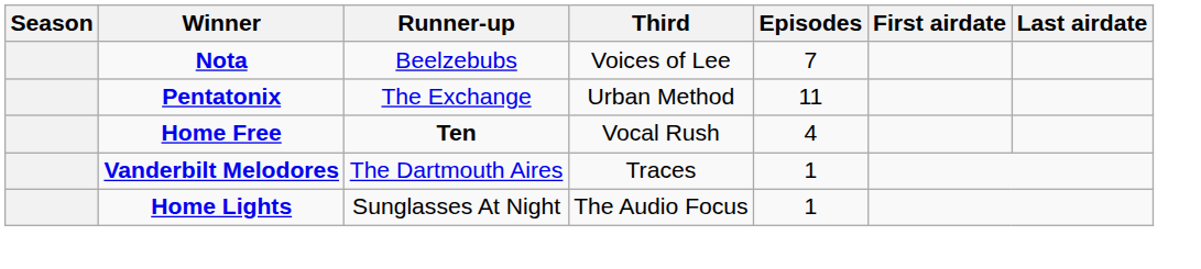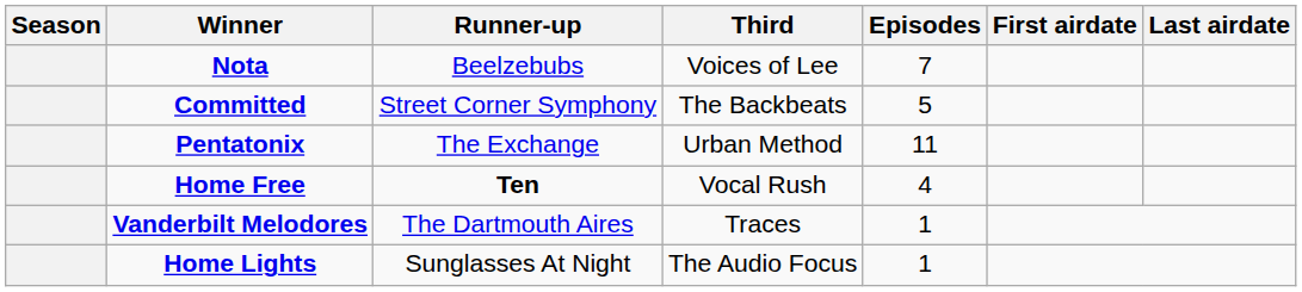 <table class="wikitable plainrowheaders" style="text-align:center;">
 <tr>
 <th>Season</th>
 <th>Winner</th>
 <th>Runner-up</th>
 <th>Third</th>
 <th>Episodes</th>
 <th>First airdate</th>
 <th>Last airdate</th>
 </tr>
 <tr>
 <th scope="row"></th>
 <td><strong><a href='#'>Nota</a></strong></td>
 <td><a href='#'>Beelzebubs</a></td>
 <td>Voices of Lee</td>
 <td>7</td>
+<td></td>
+<td></td>
+</tr>
+<tr>
+<th scope="row"></th>
+<td><strong><a href='#'>Committed</a></strong></td>
+<td><a href='#'>Street Corner Symphony</a></td>
+<td>The Backbeats</td>
+<td>5</td>
 <td></td>
 <td></td>
 </tr>
 <tr>
 <th scope="row"></th>
 <td><strong><a href='#'>Pentatonix</a></strong></td>
 <td><a href='#'>The Exchange</a></td>
 <td>Urban Method</td>
 <td>11</td>
 <td></td>
 <td></td>
 </tr>
 <tr>
 <th scope="row"></th>
 <td><strong><a href='#'>Home Free</a></strong></td>
 <td><strong>Ten</strong></td>
 <td>Vocal Rush</td>
 <td>4</td>
 <td></td>
 <td></td>
 </tr>
 <tr>
 <th scope="row"></th>
 <td><strong><a href='#'>Vanderbilt Melodores</a></strong></td>
 <td><a href='#'>The Dartmouth Aires</a></td>
 <td>Traces</td>
 <td>1</td>
 <td colspan="2"></td>
 </tr>
 <tr>
 <th scope="row"></th>
 <td><strong><a href='#'>Home Lights</a></strong></td>
 <td>Sunglasses At Night</td>
 <td>The Audio Focus</td>
 <td>1</td>
 <td colspan="2"></td>
 </tr>
 </table>
